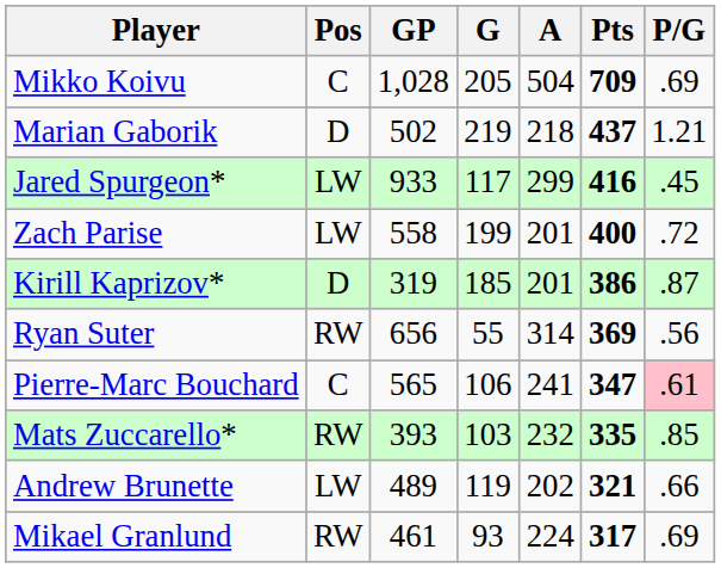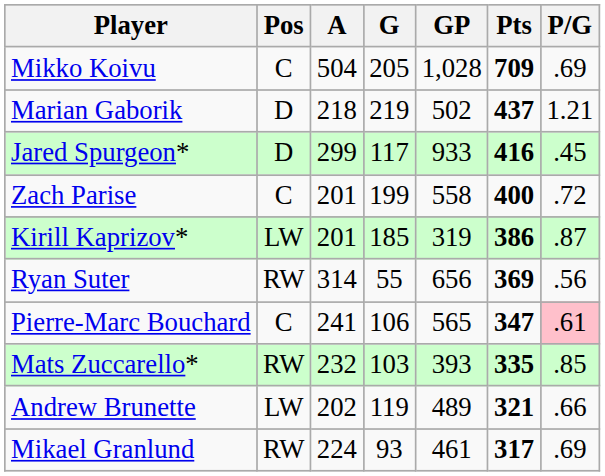 <table class="wikitable" style="text-align:center;">
 <tr>
 <th align="left">Player</th>
 <th>Pos</th>
+<th>A</th>
+<th>G</th>
 <th>GP</th>
-<th>G</th>
-<th>A</th>
 <th>Pts</th>
 <th>P/G</th>
 </tr>
 <tr>
 <td align="left"><a href='#'>Mikko Koivu</a></td>
 <td>C</td>
+<td>504</td>
+<td>205</td>
 <td>1,028</td>
-<td>205</td>
-<td>504</td>
 <td><strong>709</strong></td>
 <td>.69</td>
 </tr>
 <tr>
 <td align="left"><a href='#'>Marian Gaborik</a></td>
 <td>D</td>
+<td>218</td>
+<td>219</td>
 <td>502</td>
-<td>219</td>
-<td>218</td>
 <td><strong>437</strong></td>
 <td>1.21</td>
 </tr>
 <tr style="background:#cfc;">
 <td align="left"><a href='#'>Jared Spurgeon</a>*</td>
-<td>LW</td>
+<td>D</td>
+<td>299</td>
+<td>117</td>
 <td>933</td>
-<td>117</td>
-<td>299</td>
 <td><strong>416</strong></td>
 <td>.45</td>
 </tr>
 <tr>
 <td align="left"><a href='#'>Zach Parise</a></td>
-<td>LW</td>
+<td>C</td>
+<td>201</td>
+<td>199</td>
 <td>558</td>
-<td>199</td>
-<td>201</td>
 <td><strong>400</strong></td>
 <td>.72</td>
 </tr>
 <tr style="background:#cfc;">
 <td align="left"><a href='#'>Kirill Kaprizov</a>*</td>
-<td>D</td>
+<td>LW</td>
+<td>201</td>
+<td>185</td>
 <td>319</td>
-<td>185</td>
-<td>201</td>
 <td><strong>386</strong></td>
 <td>.87</td>
 </tr>
 <tr>
 <td align="left"><a href='#'>Ryan Suter</a></td>
 <td>RW</td>
+<td>314</td>
+<td>55</td>
 <td>656</td>
-<td>55</td>
-<td>314</td>
 <td><strong>369</strong></td>
 <td>.56</td>
 </tr>
 <tr>
 <td align="left"><a href='#'>Pierre-Marc Bouchard</a></td>
 <td>C</td>
+<td>241</td>
+<td>106</td>
 <td>565</td>
-<td>106</td>
-<td>241</td>
 <td><strong>347</strong></td>
 <td style="background: pink;">.61</td>
 </tr>
 <tr style="background:#cfc;">
 <td align="left"><a href='#'>Mats Zuccarello</a>*</td>
 <td>RW</td>
+<td>232</td>
+<td>103</td>
 <td>393</td>
-<td>103</td>
-<td>232</td>
 <td><strong>335</strong></td>
 <td>.85</td>
 </tr>
 <tr>
 <td align="left"><a href='#'>Andrew Brunette</a></td>
 <td>LW</td>
+<td>202</td>
+<td>119</td>
 <td>489</td>
-<td>119</td>
-<td>202</td>
 <td><strong>321</strong></td>
 <td>.66</td>
 </tr>
 <tr>
 <td align="left"><a href='#'>Mikael Granlund</a></td>
 <td>RW</td>
+<td>224</td>
+<td>93</td>
 <td>461</td>
-<td>93</td>
-<td>224</td>
 <td><strong>317</strong></td>
 <td>.69</td>
 </tr>
 </table>
